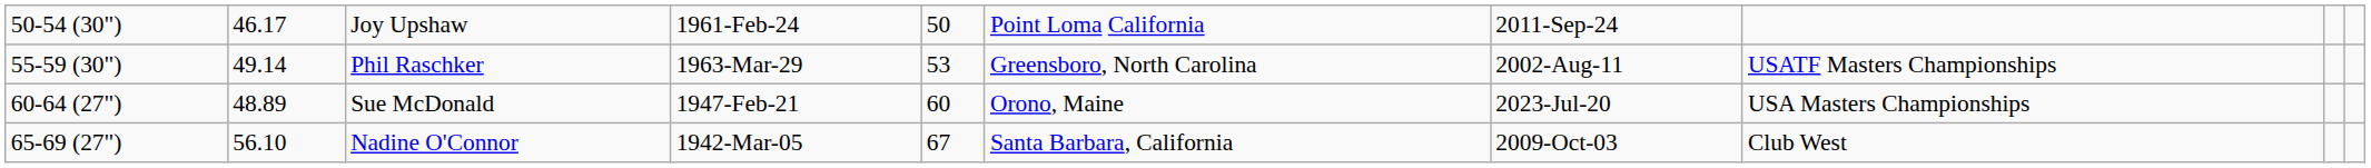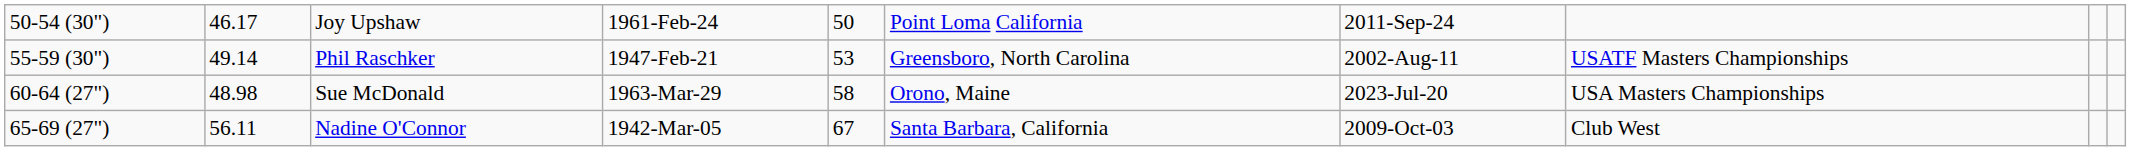 <table class="wikitable" style="font-size:95%; width: 95%">
 <tr>
 <td>50-54 (30")</td>
 <td>46.17</td>
 <td>Joy Upshaw</td>
 <td>1961-Feb-24</td>
 <td>50</td>
 <td><a href='#'>Point Loma</a> <a href='#'>California</a></td>
 <td>2011-Sep-24</td>
 <td></td>
 <td></td>
 <td></td>
 </tr>
 <tr>
 <td>55-59 (30")</td>
 <td>49.14</td>
 <td><a href='#'>Phil Raschker</a></td>
-<td>1963-Mar-29</td>
+<td>1947-Feb-21</td>
 <td>53</td>
 <td><a href='#'>Greensboro</a>, North Carolina</td>
 <td>2002-Aug-11</td>
 <td><a href='#'>USATF</a> Masters Championships</td>
 <td></td>
 <td></td>
 </tr>
 <tr>
 <td>60-64 (27")</td>
-<td>48.89</td>
+<td>48.98</td>
 <td>Sue McDonald</td>
-<td>1947-Feb-21</td>
-<td>60</td>
+<td>1963-Mar-29</td>
+<td>58</td>
 <td><a href='#'>Orono</a>, Maine</td>
 <td>2023-Jul-20</td>
 <td>USA Masters Championships</td>
 <td></td>
 <td></td>
 </tr>
 <tr>
 <td>65-69 (27")</td>
-<td>56.10</td>
+<td>56.11</td>
 <td><a href='#'>Nadine O'Connor</a></td>
 <td>1942-Mar-05</td>
 <td>67</td>
 <td><a href='#'>Santa Barbara</a>, California</td>
 <td>2009-Oct-03</td>
 <td>Club West</td>
 <td></td>
 <td></td>
 </tr>
 </table>
